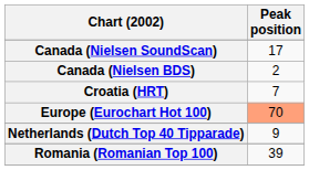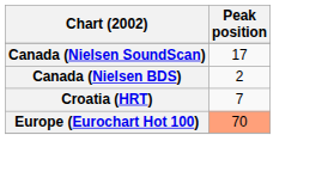 <table class="wikitable sortable plainrowheaders" style="text-align:center">
 <tr>
 <th>Chart (2002)</th>
 <th>Peak<br>position</th>
 </tr>
 <tr>
 </tr>
 <tr>
 </tr>
 <tr>
 </tr>
 <tr>
 <th scope="row">Canada (<a href='#'>Nielsen SoundScan</a>)</th>
 <td>17</td>
 </tr>
 <tr>
 <th scope="row">Canada (<a href='#'>Nielsen BDS</a>)</th>
 <td>2</td>
 </tr>
 <tr>
 <th scope="row">Croatia (<a href='#'>HRT</a>)</th>
 <td>7</td>
 </tr>
 <tr>
 <th scope="row">Europe (<a href='#'>Eurochart Hot 100</a>)</th>
 <td style="background: lightsalmon;">70</td>
 </tr>
 <tr>
 </tr>
 <tr>
 </tr>
 <tr>
 </tr>
 <tr>
-<th scope="row">Netherlands (<a href='#'>Dutch Top 40 Tipparade</a>)</th>
-<td>9</td>
 </tr>
 <tr>
-</tr>
-<tr>
-</tr>
-<tr>
-<th scope="row">Romania (<a href='#'>Romanian Top 100</a>)</th>
-<td>39</td>
 </tr>
 <tr>
 </tr>
 <tr>
 </tr>
 <tr>
 </tr>
 <tr>
 </tr>
 <tr>
 </tr>
 <tr>
 </tr>
 <tr>
 </tr>
 <tr>
 </tr>
 <tr>
 </tr>
 </table>
